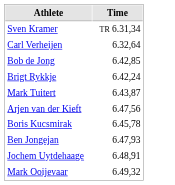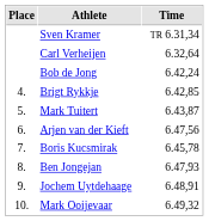 <table cellspacing="1" cellpadding="3" style="border:1px solid #AAAAAA;font-size:90%">
 <tr bgcolor="#E4E4E4">
+<th style="border-bottom:1px solid #AAAAAA" width=15>Place</th>
 <th style="border-bottom:1px solid #AAAAAA" width=125>Athlete</th>
 <th style="border-bottom:1px solid #AAAAAA" width=70>Time</th>
 </tr>
 <tr>
+<td align="center"></td>
 <td><a href='#'>Sven Kramer</a></td>
 <td align="right"><small>TR</small> 6.31,34</td>
 </tr>
 <tr>
+<td align="center"></td>
 <td><a href='#'>Carl Verheijen</a></td>
 <td align="right">6.32,64</td>
 </tr>
 <tr>
+<td align="center"></td>
 <td><a href='#'>Bob de Jong</a></td>
+<td align="right">6.42,24</td>
+</tr>
+<tr>
+<td align="center">4.</td>
+<td><a href='#'>Brigt Rykkje</a></td>
 <td align="right">6.42,85</td>
 </tr>
 <tr>
-<td><a href='#'>Brigt Rykkje</a></td>
-<td align="right">6.42,24</td>
-</tr>
-<tr>
+<td align="center">5.</td>
 <td><a href='#'>Mark Tuitert</a></td>
 <td align="right">6.43,87</td>
 </tr>
 <tr>
+<td align="center">6.</td>
 <td><a href='#'>Arjen van der Kieft</a></td>
 <td align="right">6.47,56</td>
 </tr>
 <tr>
+<td align="center">7.</td>
 <td><a href='#'>Boris Kucsmirak</a></td>
 <td align="right">6.45,78</td>
 </tr>
 <tr>
+<td align="center">8.</td>
 <td><a href='#'>Ben Jongejan</a></td>
 <td align="right">6.47,93</td>
 </tr>
 <tr>
+<td align="center">9.</td>
 <td><a href='#'>Jochem Uytdehaage</a></td>
 <td align="right">6.48,91</td>
 </tr>
 <tr>
+<td align="center">10.</td>
 <td><a href='#'>Mark Ooijevaar</a></td>
 <td align="right">6.49,32</td>
 </tr>
 </table>
